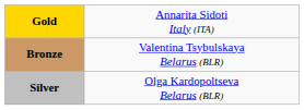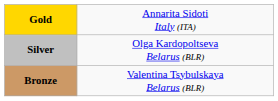 <table class="wikitable" style=" text-align:center; font-size:110%;" width="35%">
 <tr>
 <td bgcolor="gold"><strong>Gold</strong></td>
 <td> <a href='#'>Annarita Sidoti</a><br><em><a href='#'>Italy</a> <small>(ITA)</small></em></td>
 </tr>
 <tr>
+<td bgcolor="silver"><strong>Silver</strong></td>
+<td> <a href='#'>Olga Kardopoltseva</a><br><em><a href='#'>Belarus</a> <small>(BLR)</small></em></td>
+</tr>
+<tr>
 <td bgcolor="CC9966"><strong>Bronze</strong></td>
 <td> <a href='#'>Valentina Tsybulskaya</a><br><em><a href='#'>Belarus</a> <small>(BLR)</small></em></td>
 </tr>
-<tr>
-<td bgcolor="silver"><strong>Silver</strong></td>
-<td> <a href='#'>Olga Kardopoltseva</a><br><em><a href='#'>Belarus</a> <small>(BLR)</small></em></td>
-</tr>
 </table>
